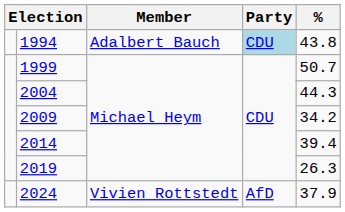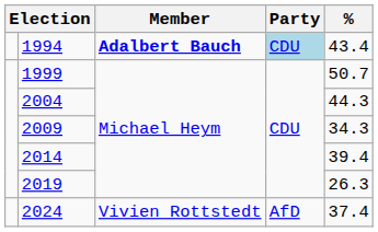 <table class=wikitable>
 <tr>
 <th colspan=2>Election</th>
 <th>Member</th>
 <th>Party</th>
 <th>%</th>
 </tr>
 <tr>
 <td bgcolor=></td>
 <td><a href='#'>1994</a></td>
-<td><a href='#'>Adalbert Bauch</a></td>
+<td><strong><a href='#'>Adalbert Bauch</a></strong></td>
 <td style="background: lightblue;"><a href='#'>CDU</a></td>
-<td align=right>43.8</td>
+<td align=right>43.4</td>
 </tr>
 <tr>
 <td rowspan=5 bgcolor=></td>
 <td><a href='#'>1999</a></td>
 <td rowspan=5><a href='#'>Michael Heym</a></td>
 <td rowspan=5><a href='#'>CDU</a></td>
 <td align=right>50.7</td>
 </tr>
 <tr>
 <td><a href='#'>2004</a></td>
 <td align=right>44.3</td>
 </tr>
 <tr>
 <td><a href='#'>2009</a></td>
-<td align=right>34.2</td>
+<td align=right>34.3</td>
 </tr>
 <tr>
 <td><a href='#'>2014</a></td>
 <td align=right>39.4</td>
 </tr>
 <tr>
 <td><a href='#'>2019</a></td>
 <td align=right>26.3</td>
 </tr>
 <tr>
 <td rowspan=5 bgcolor=></td>
 <td><a href='#'>2024</a></td>
 <td rowspan=5><a href='#'>Vivien Rottstedt</a></td>
 <td rowspan=5><a href='#'>AfD</a></td>
-<td align=right>37.9</td>
+<td align=right>37.4</td>
 </tr>
 </table>
